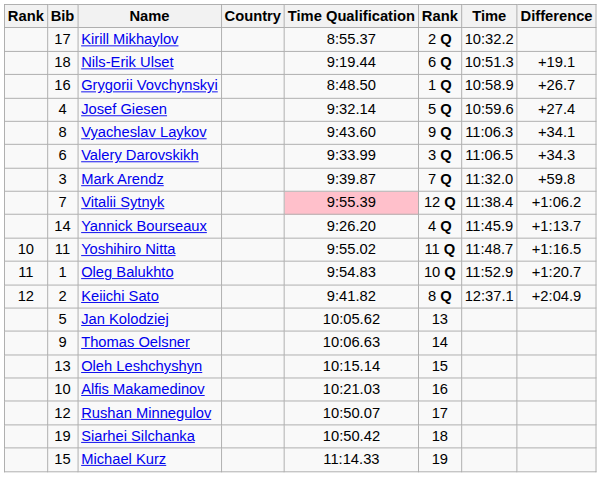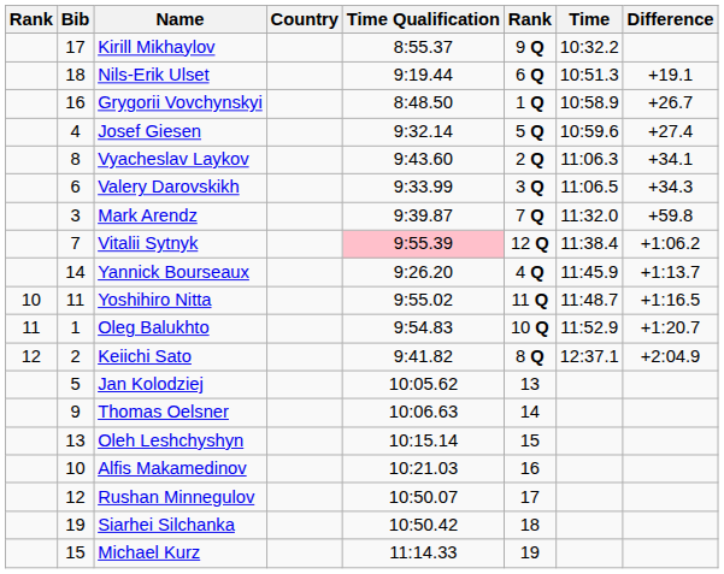 <table class="wikitable sortable" style="text-align:center">
 <tr>
 <th>Rank</th>
 <th>Bib</th>
 <th>Name</th>
 <th>Country</th>
 <th>Time Qualification</th>
 <th>Rank</th>
 <th>Time</th>
 <th>Difference</th>
 </tr>
 <tr>
 <td></td>
 <td>17</td>
 <td align=left><a href='#'>Kirill Mikhaylov</a></td>
 <td align=left></td>
 <td>8:55.37</td>
-<td>2 <strong>Q</strong></td>
+<td>9 <strong>Q</strong></td>
 <td>10:32.2</td>
 <td></td>
 </tr>
 <tr>
 <td></td>
 <td>18</td>
 <td align=left><a href='#'>Nils-Erik Ulset</a></td>
 <td align=left></td>
 <td>9:19.44</td>
 <td>6 <strong>Q</strong></td>
 <td>10:51.3</td>
 <td>+19.1</td>
 </tr>
 <tr>
 <td></td>
 <td>16</td>
 <td align=left><a href='#'>Grygorii Vovchynskyi</a></td>
 <td align=left></td>
 <td>8:48.50</td>
 <td>1 <strong>Q</strong></td>
 <td>10:58.9</td>
 <td>+26.7</td>
 </tr>
 <tr>
 <td></td>
 <td>4</td>
 <td align=left><a href='#'>Josef Giesen</a></td>
 <td align=left></td>
 <td>9:32.14</td>
 <td>5 <strong>Q</strong></td>
 <td>10:59.6</td>
 <td>+27.4</td>
 </tr>
 <tr>
 <td></td>
 <td>8</td>
 <td align=left><a href='#'>Vyacheslav Laykov</a></td>
 <td align=left></td>
 <td>9:43.60</td>
-<td>9 <strong>Q</strong></td>
+<td>2 <strong>Q</strong></td>
 <td>11:06.3</td>
 <td>+34.1</td>
 </tr>
 <tr>
 <td></td>
 <td>6</td>
 <td align=left><a href='#'>Valery Darovskikh</a></td>
 <td align=left></td>
 <td>9:33.99</td>
 <td>3 <strong>Q</strong></td>
 <td>11:06.5</td>
 <td>+34.3</td>
 </tr>
 <tr>
 <td></td>
 <td>3</td>
 <td align=left><a href='#'>Mark Arendz</a></td>
 <td align=left></td>
 <td>9:39.87</td>
 <td>7 <strong>Q</strong></td>
 <td>11:32.0</td>
 <td>+59.8</td>
 </tr>
 <tr>
 <td></td>
 <td>7</td>
 <td align=left><a href='#'>Vitalii Sytnyk</a></td>
 <td align=left></td>
 <td style="background: pink;">9:55.39</td>
 <td>12 <strong>Q</strong></td>
 <td>11:38.4</td>
 <td>+1:06.2</td>
 </tr>
 <tr>
 <td></td>
 <td>14</td>
 <td align=left><a href='#'>Yannick Bourseaux</a></td>
 <td align=left></td>
 <td>9:26.20</td>
 <td>4 <strong>Q</strong></td>
 <td>11:45.9</td>
 <td>+1:13.7</td>
 </tr>
 <tr>
 <td>10</td>
 <td>11</td>
 <td align=left><a href='#'>Yoshihiro Nitta</a></td>
 <td align=left></td>
 <td>9:55.02</td>
 <td>11 <strong>Q</strong></td>
 <td>11:48.7</td>
 <td>+1:16.5</td>
 </tr>
 <tr>
 <td>11</td>
 <td>1</td>
 <td align=left><a href='#'>Oleg Balukhto</a></td>
 <td align=left></td>
 <td>9:54.83</td>
 <td>10 <strong>Q</strong></td>
 <td>11:52.9</td>
 <td>+1:20.7</td>
 </tr>
 <tr>
 <td>12</td>
 <td>2</td>
 <td align=left><a href='#'>Keiichi Sato</a></td>
 <td align=left></td>
 <td>9:41.82</td>
 <td>8 <strong>Q</strong></td>
 <td>12:37.1</td>
 <td>+2:04.9</td>
 </tr>
 <tr>
 <td></td>
 <td>5</td>
 <td align=left><a href='#'>Jan Kolodziej</a></td>
 <td align=left></td>
 <td>10:05.62</td>
 <td>13</td>
 <td></td>
 <td></td>
 </tr>
 <tr>
 <td></td>
 <td>9</td>
 <td align=left><a href='#'>Thomas Oelsner</a></td>
 <td align=left></td>
 <td>10:06.63</td>
 <td>14</td>
 <td></td>
 <td></td>
 </tr>
 <tr>
 <td></td>
 <td>13</td>
 <td align=left><a href='#'>Oleh Leshchyshyn</a></td>
 <td align=left></td>
 <td>10:15.14</td>
 <td>15</td>
 <td></td>
 <td></td>
 </tr>
 <tr>
 <td></td>
 <td>10</td>
 <td align=left><a href='#'>Alfis Makamedinov</a></td>
 <td align=left></td>
 <td>10:21.03</td>
 <td>16</td>
 <td></td>
 <td></td>
 </tr>
 <tr>
 <td></td>
 <td>12</td>
 <td align=left><a href='#'>Rushan Minnegulov</a></td>
 <td align=left></td>
 <td>10:50.07</td>
 <td>17</td>
 <td></td>
 <td></td>
 </tr>
 <tr>
 <td></td>
 <td>19</td>
 <td align=left><a href='#'>Siarhei Silchanka</a></td>
 <td align=left></td>
 <td>10:50.42</td>
 <td>18</td>
 <td></td>
 <td></td>
 </tr>
 <tr>
 <td></td>
 <td>15</td>
 <td align=left><a href='#'>Michael Kurz</a></td>
 <td align=left></td>
 <td>11:14.33</td>
 <td>19</td>
 <td></td>
 <td></td>
 </tr>
 </table>
